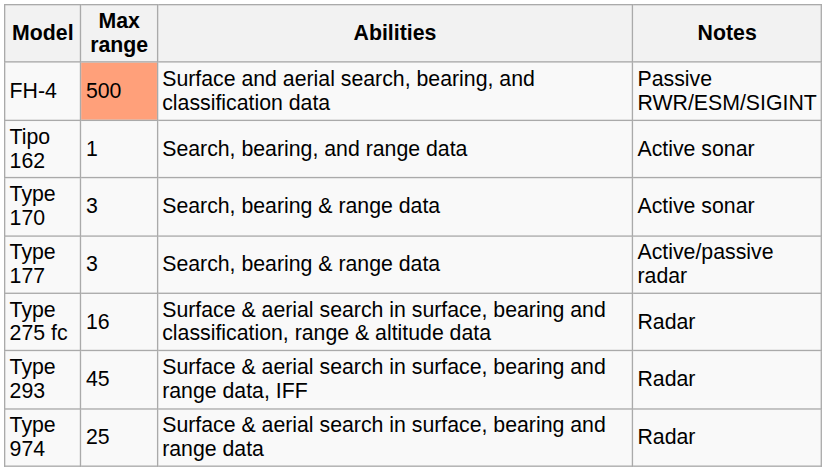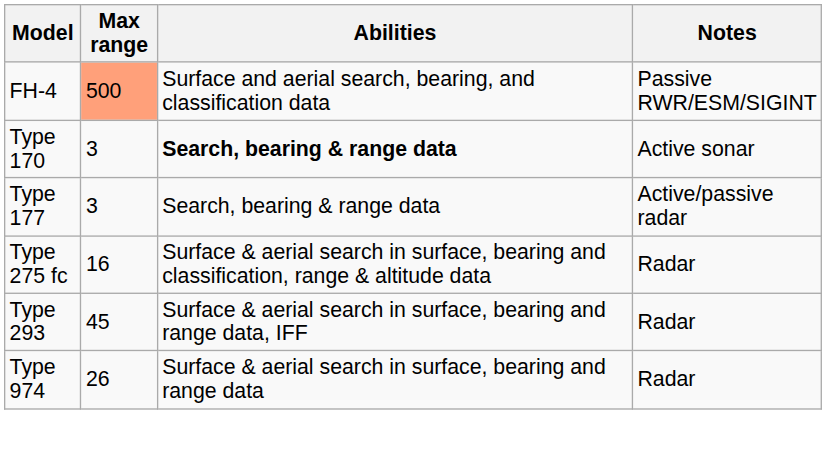 <table class="wikitable">
 <tr>
 <th width="50">Model</th>
 <th width="50">Max range</th>
 <th width="350">Abilities</th>
 <th width="100">Notes</th>
 </tr>
 <tr>
 <td>FH-4</td>
 <td style="background: lightsalmon;">500</td>
 <td>Surface and aerial search, bearing, and classification data</td>
 <td>Passive RWR/ESM/SIGINT</td>
 </tr>
 <tr>
-<td>Tipo 162</td>
-<td>1</td>
-<td>Search, bearing, and range data</td>
-<td>Active sonar</td>
-</tr>
-<tr>
 <td>Type 170</td>
 <td>3</td>
-<td>Search, bearing & range data</td>
+<td><strong>Search, bearing & range data</strong></td>
 <td>Active sonar</td>
 </tr>
 <tr>
 <td>Type 177</td>
 <td>3</td>
 <td>Search, bearing & range data</td>
 <td>Active/passive radar</td>
 </tr>
 <tr>
 <td>Type 275 fc</td>
 <td>16</td>
 <td>Surface & aerial search in surface, bearing and classification, range & altitude data</td>
 <td>Radar</td>
 </tr>
 <tr>
 <td>Type 293</td>
 <td>45</td>
 <td>Surface & aerial search in surface, bearing and range data, IFF</td>
 <td>Radar</td>
 </tr>
 <tr>
 <td>Type 974</td>
-<td>25</td>
+<td>26</td>
 <td>Surface & aerial search in surface, bearing and range data</td>
 <td>Radar</td>
 </tr>
 </table>
